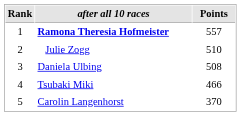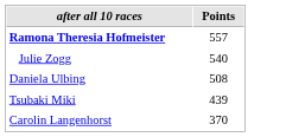 <table cellspacing="1" cellpadding="3" style="border:1px solid #aaa; font-size:86%;">
 <tr style="background:#e4e4e4;">
-<th style="border-bottom:1px solid #aaa; width:10px;">Rank</th>
 <th style="border-bottom:1px solid #aaa; width:200px;"><em>after all 10 races</em></th>
 <th style="border-bottom:1px solid #aaa; width:50px;">Points</th>
 </tr>
 <tr>
-<td align=center>1</td>
 <td><strong> <a href='#'>Ramona Theresia Hofmeister</a></strong></td>
 <td align=center>557</td>
 </tr>
 <tr>
-<td align=center>2</td>
 <td>   <a href='#'>Julie Zogg</a></td>
-<td align=center>510</td>
+<td align=center>540</td>
 </tr>
 <tr>
-<td align=center>3</td>
 <td> <a href='#'>Daniela Ulbing</a></td>
 <td align=center>508</td>
 </tr>
 <tr>
-<td align=center>4</td>
 <td> <a href='#'>Tsubaki Miki</a></td>
-<td align=center>466</td>
+<td align=center>439</td>
 </tr>
 <tr>
-<td align=center>5</td>
 <td> <a href='#'>Carolin Langenhorst</a></td>
 <td align=center>370</td>
 </tr>
 </table>
